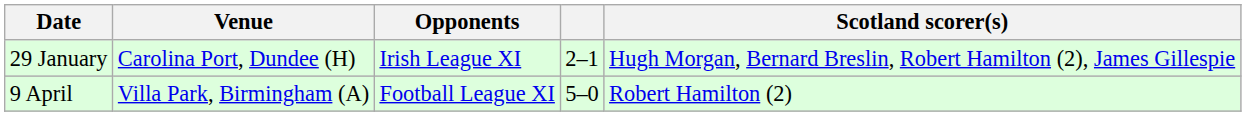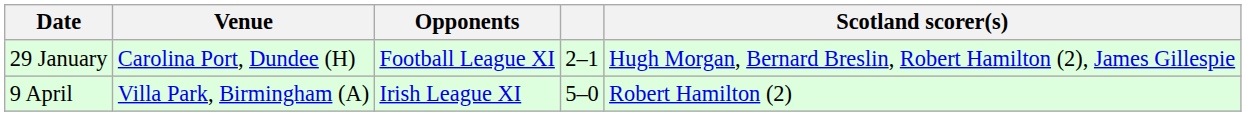 <table class="wikitable">
 <tr>
 <th>Date</th>
 <th>Venue</th>
 <th>Opponents</th>
 <th></th>
 <th>Scotland scorer(s)</th>
 </tr>
 <tr bgcolor=#ddffdd>
 <td>29 January</td>
 <td><a href='#'>Carolina Port</a>, <a href='#'>Dundee</a> (H)</td>
-<td> <a href='#'>Irish League XI</a></td>
+<td> <a href='#'>Football League XI</a></td>
 <td align=center>2–1</td>
 <td><a href='#'>Hugh Morgan</a>, <a href='#'>Bernard Breslin</a>, <a href='#'>Robert Hamilton</a> (2), <a href='#'>James Gillespie</a></td>
 </tr>
 <tr bgcolor=#ddffdd>
 <td>9 April</td>
 <td><a href='#'>Villa Park</a>, <a href='#'>Birmingham</a> (A)</td>
-<td> <a href='#'>Football League XI</a></td>
+<td> <a href='#'>Irish League XI</a></td>
 <td align=center>5–0</td>
 <td><a href='#'>Robert Hamilton</a> (2)</td>
 </tr>
 </table>
